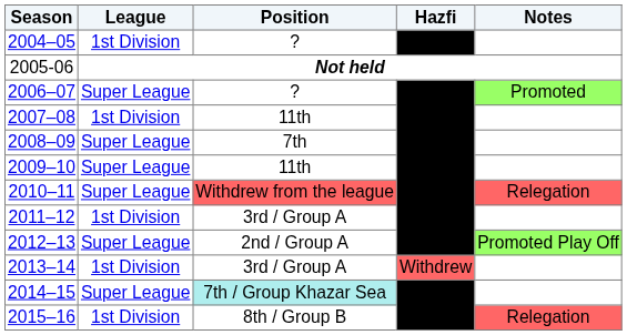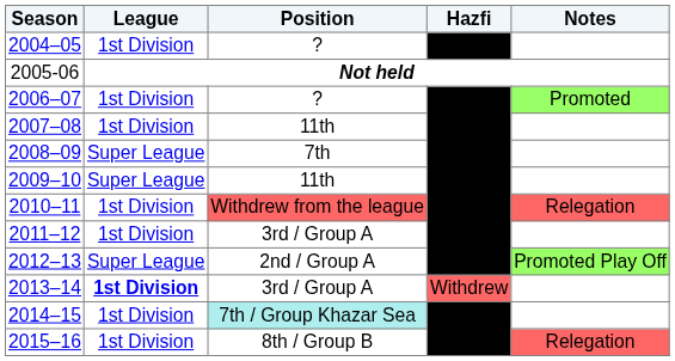 <table border="1" cellpadding="2" style="border-collapse:collapse; text-align:center; font-size:normal;">
 <tr style="background:#f0f6fa;">
 <th>Season</th>
 <th>League</th>
 <th>Position</th>
 <th>Hazfi</th>
 <th>Notes</th>
 </tr>
 <tr>
 <td><a href='#'>2004–05</a></td>
 <td><a href='#'>1st Division</a></td>
 <td>?</td>
 <td bgcolor= black></td>
 <td></td>
 </tr>
 <tr>
 <td>2005-06</td>
 <th colspan=4><em>Not held</em></th>
 </tr>
 <tr>
 <td><a href='#'>2006–07</a></td>
-<td><a href='#'>Super League</a></td>
+<td><a href='#'>1st Division</a></td>
 <td>?</td>
 <td rowspan=7 bgcolor= black></td>
 <td bgcolor=99FF66>Promoted</td>
 </tr>
 <tr>
 <td><a href='#'>2007–08</a></td>
 <td><a href='#'>1st Division</a></td>
 <td>11th</td>
 <td></td>
 </tr>
 <tr>
 <td><a href='#'>2008–09</a></td>
 <td><a href='#'>Super League</a></td>
 <td>7th</td>
 <td></td>
 </tr>
 <tr>
 <td><a href='#'>2009–10</a></td>
 <td><a href='#'>Super League</a></td>
 <td>11th</td>
 <td></td>
 </tr>
 <tr>
 <td><a href='#'>2010–11</a></td>
-<td><a href='#'>Super League</a></td>
+<td><a href='#'>1st Division</a></td>
 <td bgcolor=FF6666>Withdrew from the league</td>
 <td bgcolor=FF6666>Relegation</td>
 </tr>
 <tr>
 <td><a href='#'>2011–12</a></td>
 <td><a href='#'>1st Division</a></td>
 <td>3rd / Group A</td>
 <td></td>
 </tr>
 <tr>
 <td><a href='#'>2012–13</a></td>
 <td><a href='#'>Super League</a></td>
 <td>2nd / Group A</td>
 <td bgcolor=99FF66>Promoted Play Off</td>
 </tr>
 <tr>
 <td><a href='#'>2013–14</a></td>
-<td><a href='#'>1st Division</a></td>
+<td><strong><a href='#'>1st Division</a></strong></td>
 <td>3rd / Group A</td>
 <td bgcolor=FF6666>Withdrew</td>
 <td></td>
 </tr>
 <tr>
 <td><a href='#'>2014–15</a></td>
-<td><a href='#'>Super League</a></td>
+<td><a href='#'>1st Division</a></td>
 <td style="background: paleturquoise;">7th / Group Khazar Sea</td>
 <td rowspan=2 bgcolor= black></td>
 <td></td>
 </tr>
 <tr>
 <td><a href='#'>2015–16</a></td>
 <td><a href='#'>1st Division</a></td>
 <td>8th / Group B</td>
 <td bgcolor=FF6666>Relegation</td>
 </tr>
 </table>
